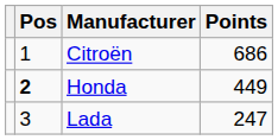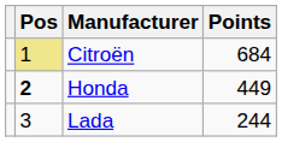 <table class="wikitable" style="font-size: 95%;">
 <tr>
 <th></th>
 <th>Pos</th>
 <th>Manufacturer</th>
 <th>Points</th>
 </tr>
 <tr>
 <td align="left"></td>
-<td>1</td>
+<td style="background: khaki;">1</td>
 <td> <a href='#'>Citroën</a></td>
-<td align="right">686</td>
+<td align="right">684</td>
 </tr>
 <tr>
 <td align="left"></td>
 <td><strong>2</strong></td>
 <td> <a href='#'>Honda</a></td>
 <td align="right">449</td>
 </tr>
 <tr>
 <td align="left"></td>
 <td>3</td>
 <td> <a href='#'>Lada</a></td>
-<td align="right">247</td>
+<td align="right">244</td>
 </tr>
 </table>
